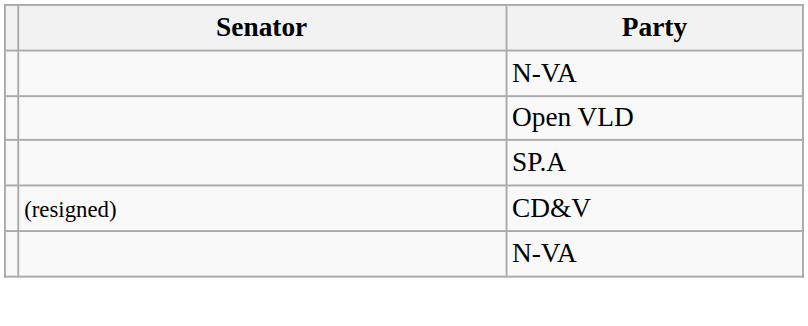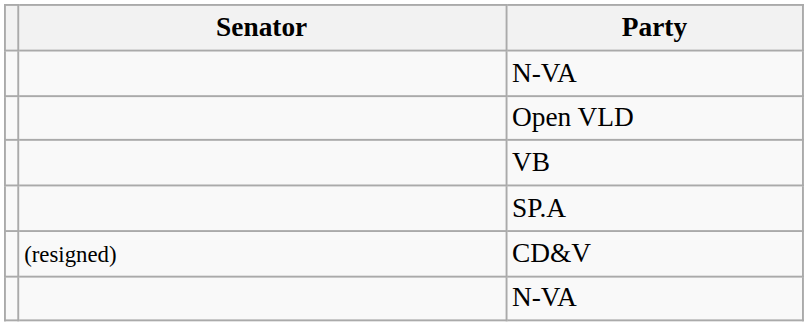 <table class="sortable wikitable" style="text-align:left; font-size:90%">
 <tr>
 <th></th>
 <th width="250">Senator</th>
 <th width="150">Party</th>
 </tr>
 <tr>
 <td></td>
 <td align=left></td>
 <td>N-VA</td>
 </tr>
 <tr>
 <td></td>
 <td align=left></td>
 <td>Open VLD</td>
 </tr>
 <tr>
 <td></td>
 <td align=left></td>
+<td>VB</td>
+</tr>
+<tr>
+<td></td>
+<td align=left></td>
 <td>SP.A</td>
 </tr>
 <tr>
 <td></td>
 <td align=left> <small>(resigned)</small></td>
 <td>CD&V</td>
 </tr>
 <tr>
 <td></td>
 <td align=left></td>
 <td>N-VA</td>
 </tr>
 </table>
